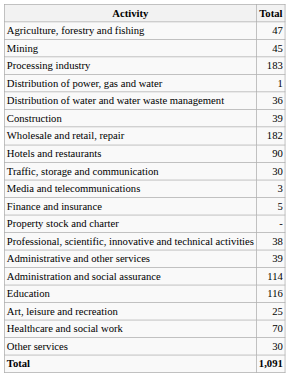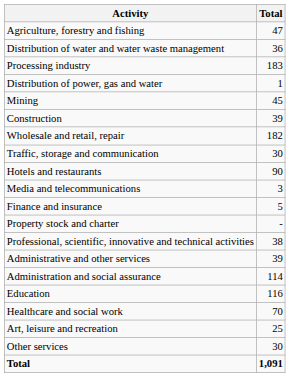 <table class="wikitable sortable" style="font-size:95%;">
 <tr>
 <th>Activity</th>
 <th>Total</th>
 </tr>
 <tr>
 <td>Agriculture, forestry and fishing</td>
 <td align="right">47</td>
 </tr>
 <tr>
-<td>Mining</td>
-<td align="right">45</td>
+<td>Distribution of water and water waste management</td>
+<td align="right">36</td>
 </tr>
 <tr>
 <td>Processing industry</td>
 <td align="right">183</td>
 </tr>
 <tr>
 <td>Distribution of power, gas and water</td>
 <td align="right">1</td>
 </tr>
 <tr>
-<td>Distribution of water and water waste management</td>
-<td align="right">36</td>
+<td>Mining</td>
+<td align="right">45</td>
 </tr>
 <tr>
 <td>Construction</td>
 <td align="right">39</td>
 </tr>
 <tr>
 <td>Wholesale and retail, repair</td>
 <td align="right">182</td>
 </tr>
 <tr>
+<td>Traffic, storage and communication</td>
+<td align="right">30</td>
+</tr>
+<tr>
 <td>Hotels and restaurants</td>
 <td align="right">90</td>
-</tr>
-<tr>
-<td>Traffic, storage and communication</td>
-<td align="right">30</td>
 </tr>
 <tr>
 <td>Media and telecommunications</td>
 <td align="right">3</td>
 </tr>
 <tr>
 <td>Finance and insurance</td>
 <td align="right">5</td>
 </tr>
 <tr>
 <td>Property stock and charter</td>
 <td align="right">-</td>
 </tr>
 <tr>
 <td>Professional, scientific, innovative and technical activities</td>
 <td align="right">38</td>
 </tr>
 <tr>
 <td>Administrative and other services</td>
 <td align="right">39</td>
 </tr>
 <tr>
 <td>Administration and social assurance</td>
 <td align="right">114</td>
 </tr>
 <tr>
 <td>Education</td>
 <td align="right">116</td>
 </tr>
 <tr>
+<td>Healthcare and social work</td>
+<td align="right">70</td>
+</tr>
+<tr>
 <td>Art, leisure and recreation</td>
 <td align="right">25</td>
-</tr>
-<tr>
-<td>Healthcare and social work</td>
-<td align="right">70</td>
 </tr>
 <tr>
 <td>Other services</td>
 <td align="right">30</td>
 </tr>
 <tr class="sortbottom">
 <td><strong>Total</strong></td>
 <td align="right"><strong>1,091</strong></td>
 </tr>
 </table>
